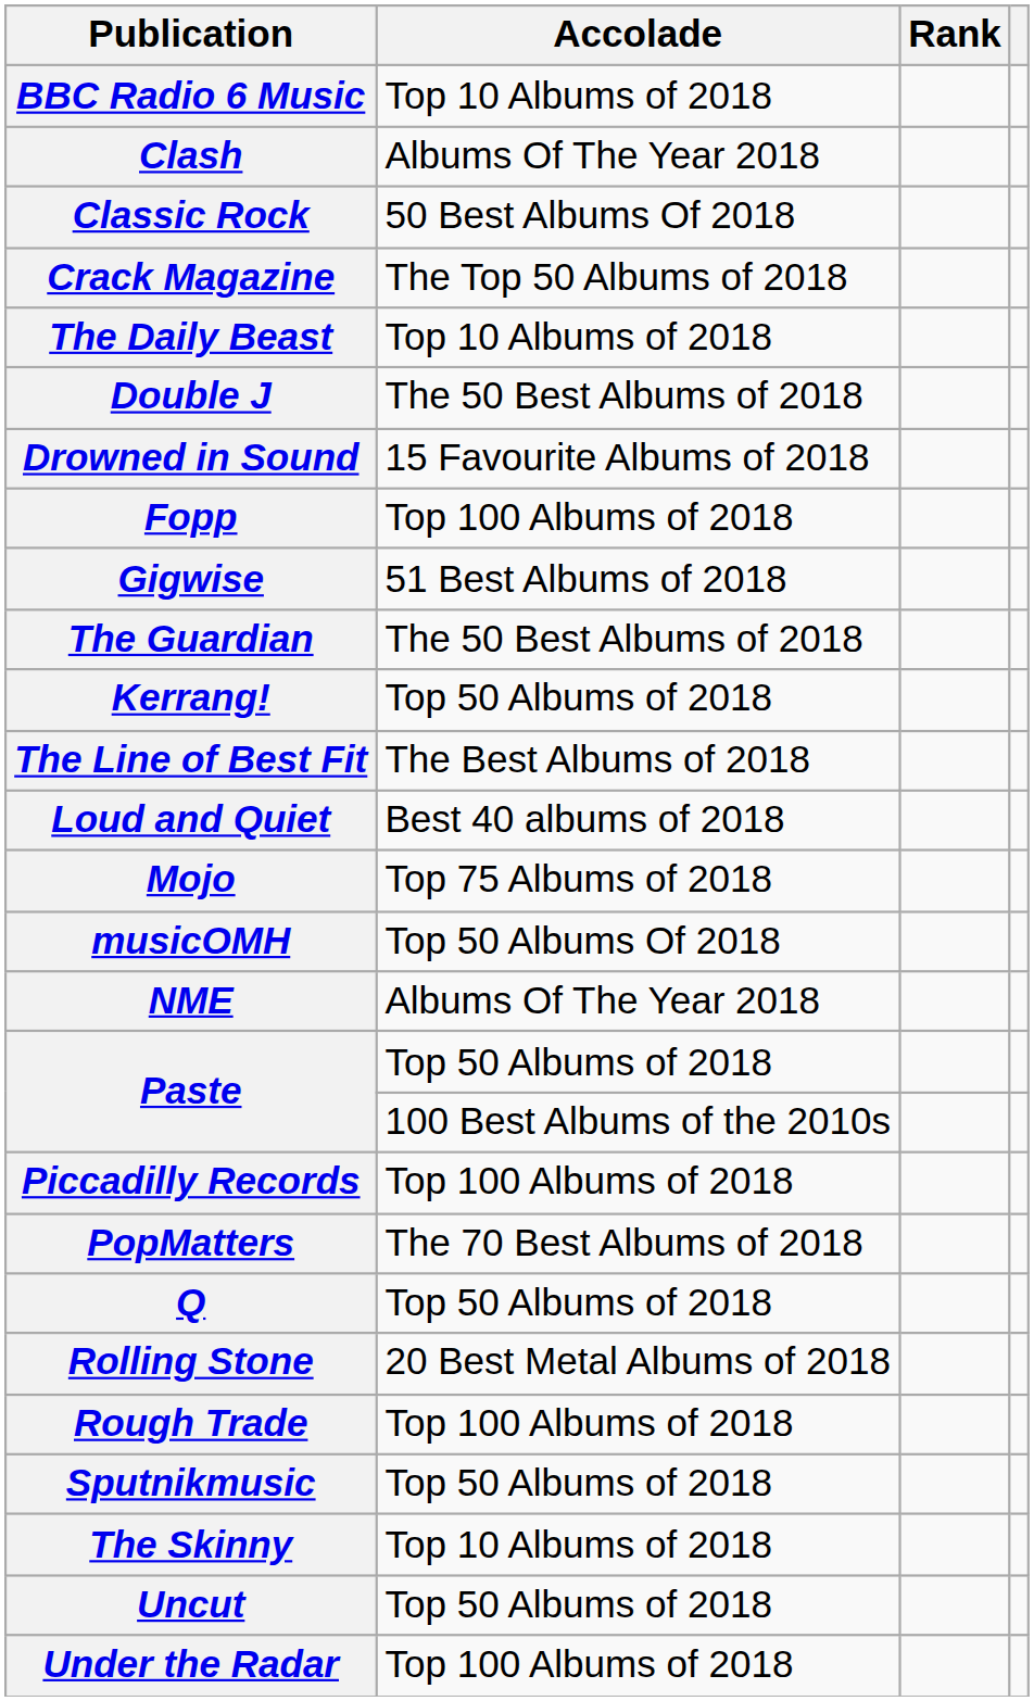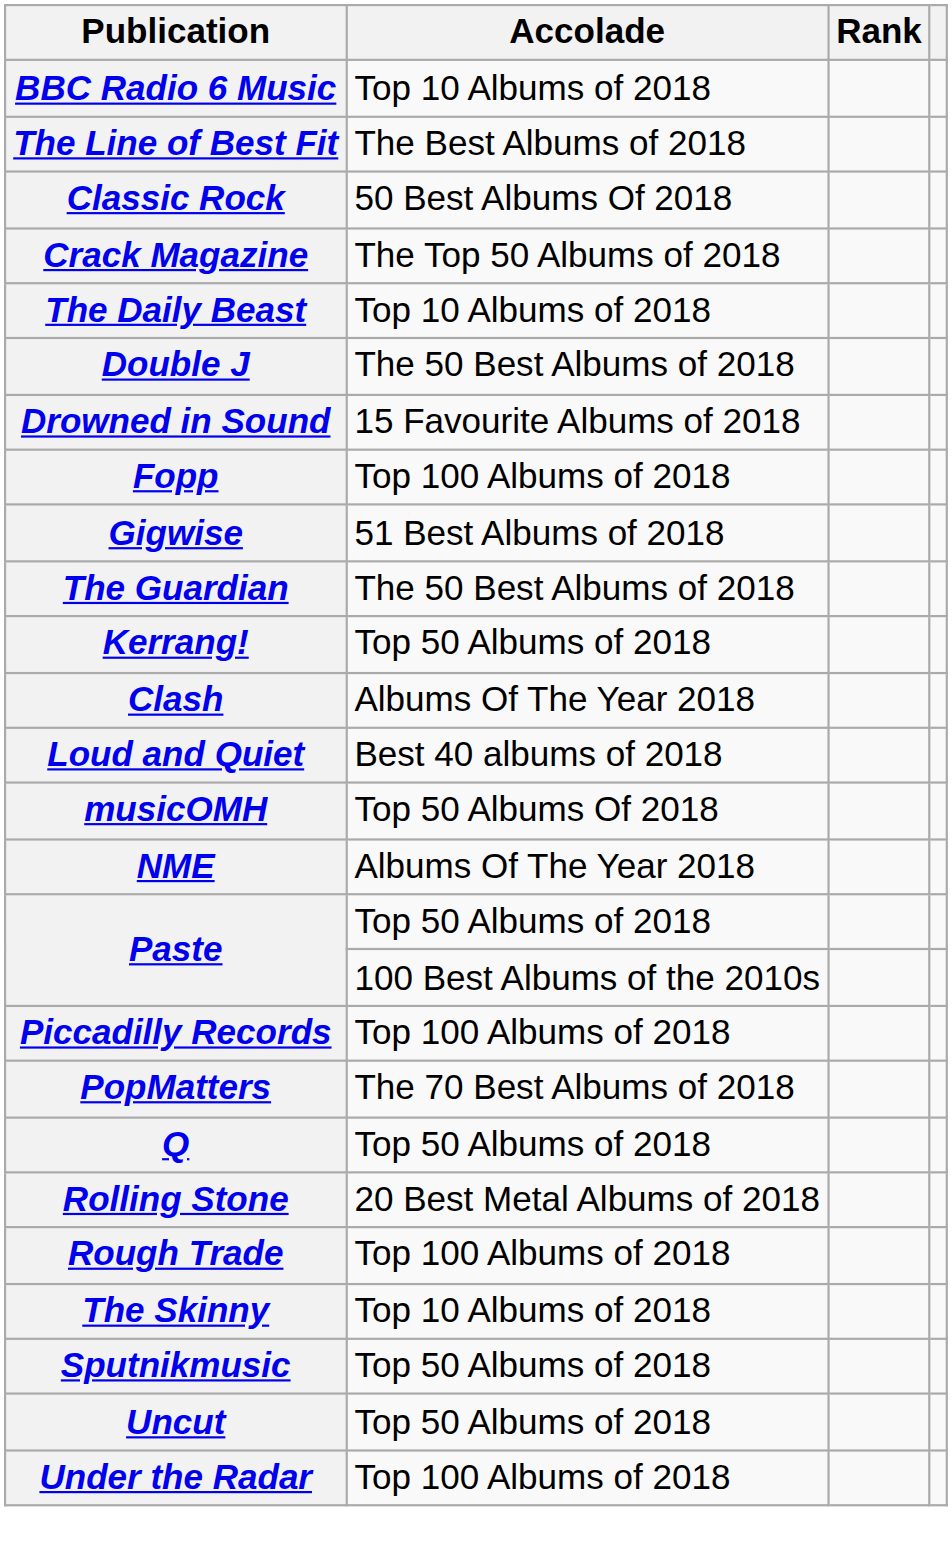 <table class="sortable plainrowheaders wikitable">
 <tr>
 <th>Publication</th>
 <th>Accolade</th>
 <th>Rank</th>
 <th class="unsortable"></th>
 </tr>
 <tr>
 <th scope="row"><em><a href='#'>BBC Radio 6 Music</a></em></th>
 <td>Top 10 Albums of 2018</td>
 <td></td>
 <td></td>
 </tr>
 <tr>
-<th scope="row"><em><a href='#'>Clash</a></em></th>
-<td>Albums Of The Year 2018</td>
+<th scope="row"><em><a href='#'>The Line of Best Fit</a></em></th>
+<td>The Best Albums of 2018</td>
 <td></td>
 <td></td>
 </tr>
 <tr>
 <th scope="row"><em><a href='#'>Classic Rock</a></em></th>
 <td>50 Best Albums Of 2018</td>
 <td></td>
 <td></td>
 </tr>
 <tr>
 <th scope="row"><em><a href='#'>Crack Magazine</a></em></th>
 <td>The Top 50 Albums of 2018</td>
 <td></td>
 <td></td>
 </tr>
 <tr>
 <th scope="row"><em><a href='#'>The Daily Beast</a></em></th>
 <td>Top 10 Albums of 2018</td>
 <td></td>
 <td></td>
 </tr>
 <tr>
 <th scope="row"><em><a href='#'>Double J</a></em></th>
 <td>The 50 Best Albums of 2018</td>
 <td></td>
 <td></td>
 </tr>
 <tr>
 <th scope="row"><em><a href='#'>Drowned in Sound</a></em></th>
 <td>15 Favourite Albums of 2018</td>
 <td></td>
 <td></td>
 </tr>
 <tr>
 <th scope="row"><em><a href='#'>Fopp</a></em></th>
 <td>Top 100 Albums of 2018</td>
 <td></td>
 <td></td>
 </tr>
 <tr>
 <th scope="row"><em><a href='#'>Gigwise</a></em></th>
 <td>51 Best Albums of 2018</td>
 <td></td>
 <td></td>
 </tr>
 <tr>
 <th scope="row"><em><a href='#'>The Guardian</a></em></th>
 <td>The 50 Best Albums of 2018</td>
 <td></td>
 <td></td>
 </tr>
 <tr>
 <th scope="row"><em><a href='#'>Kerrang!</a></em></th>
 <td>Top 50 Albums of 2018</td>
 <td></td>
 <td></td>
 </tr>
 <tr>
-<th scope="row"><em><a href='#'>The Line of Best Fit</a></em></th>
-<td>The Best Albums of 2018</td>
+<th scope="row"><em><a href='#'>Clash</a></em></th>
+<td>Albums Of The Year 2018</td>
 <td></td>
 <td></td>
 </tr>
 <tr>
 <th scope="row"><em><a href='#'>Loud and Quiet</a></em></th>
 <td>Best 40 albums of 2018</td>
-<td></td>
-<td></td>
-</tr>
-<tr>
-<th scope="row"><em><a href='#'>Mojo</a></em></th>
-<td>Top 75 Albums of 2018</td>
 <td></td>
 <td></td>
 </tr>
 <tr>
 <th scope="row"><em><a href='#'>musicOMH</a></em></th>
 <td>Top 50 Albums Of 2018</td>
 <td></td>
 <td></td>
 </tr>
 <tr>
 <th scope="row"><em><a href='#'>NME</a></em></th>
 <td>Albums Of The Year 2018</td>
 <td></td>
 <td></td>
 </tr>
 <tr>
 <th scope="row" rowspan=2><em><a href='#'>Paste</a></em></th>
 <td>Top 50 Albums of 2018</td>
 <td></td>
 <td></td>
 </tr>
 <tr>
 <td>100 Best Albums of the 2010s</td>
 <td></td>
 <td></td>
 </tr>
 <tr>
 <th scope="row"><em><a href='#'>Piccadilly Records</a></em></th>
 <td>Top 100 Albums of 2018</td>
 <td></td>
 <td></td>
 </tr>
 <tr>
 <th scope="row"><em><a href='#'>PopMatters</a></em></th>
 <td>The 70 Best Albums of 2018</td>
 <td></td>
 <td></td>
 </tr>
 <tr>
 <th scope="row"><em><a href='#'>Q</a></em></th>
 <td>Top 50 Albums of 2018</td>
 <td></td>
 <td></td>
 </tr>
 <tr>
 <th scope="row"><em><a href='#'>Rolling Stone</a></em></th>
 <td>20 Best Metal Albums of 2018</td>
 <td></td>
 <td></td>
 </tr>
 <tr>
 <th scope="row"><em><a href='#'>Rough Trade</a></em></th>
 <td>Top 100 Albums of 2018</td>
 <td></td>
 <td></td>
 </tr>
 <tr>
-<th scope="row"><em><a href='#'>Sputnikmusic</a></em></th>
-<td>Top 50 Albums of 2018</td>
+<th scope="row"><em><a href='#'>The Skinny</a></em></th>
+<td>Top 10 Albums of 2018</td>
 <td></td>
 <td></td>
 </tr>
 <tr>
-<th scope="row"><em><a href='#'>The Skinny</a></em></th>
-<td>Top 10 Albums of 2018</td>
+<th scope="row"><em><a href='#'>Sputnikmusic</a></em></th>
+<td>Top 50 Albums of 2018</td>
 <td></td>
 <td></td>
 </tr>
 <tr>
 <th scope="row"><em><a href='#'>Uncut</a></em></th>
 <td>Top 50 Albums of 2018</td>
 <td></td>
 <td></td>
 </tr>
 <tr>
 <th scope="row"><em><a href='#'>Under the Radar</a></em></th>
 <td>Top 100 Albums of 2018</td>
 <td></td>
 <td></td>
 </tr>
 </table>
